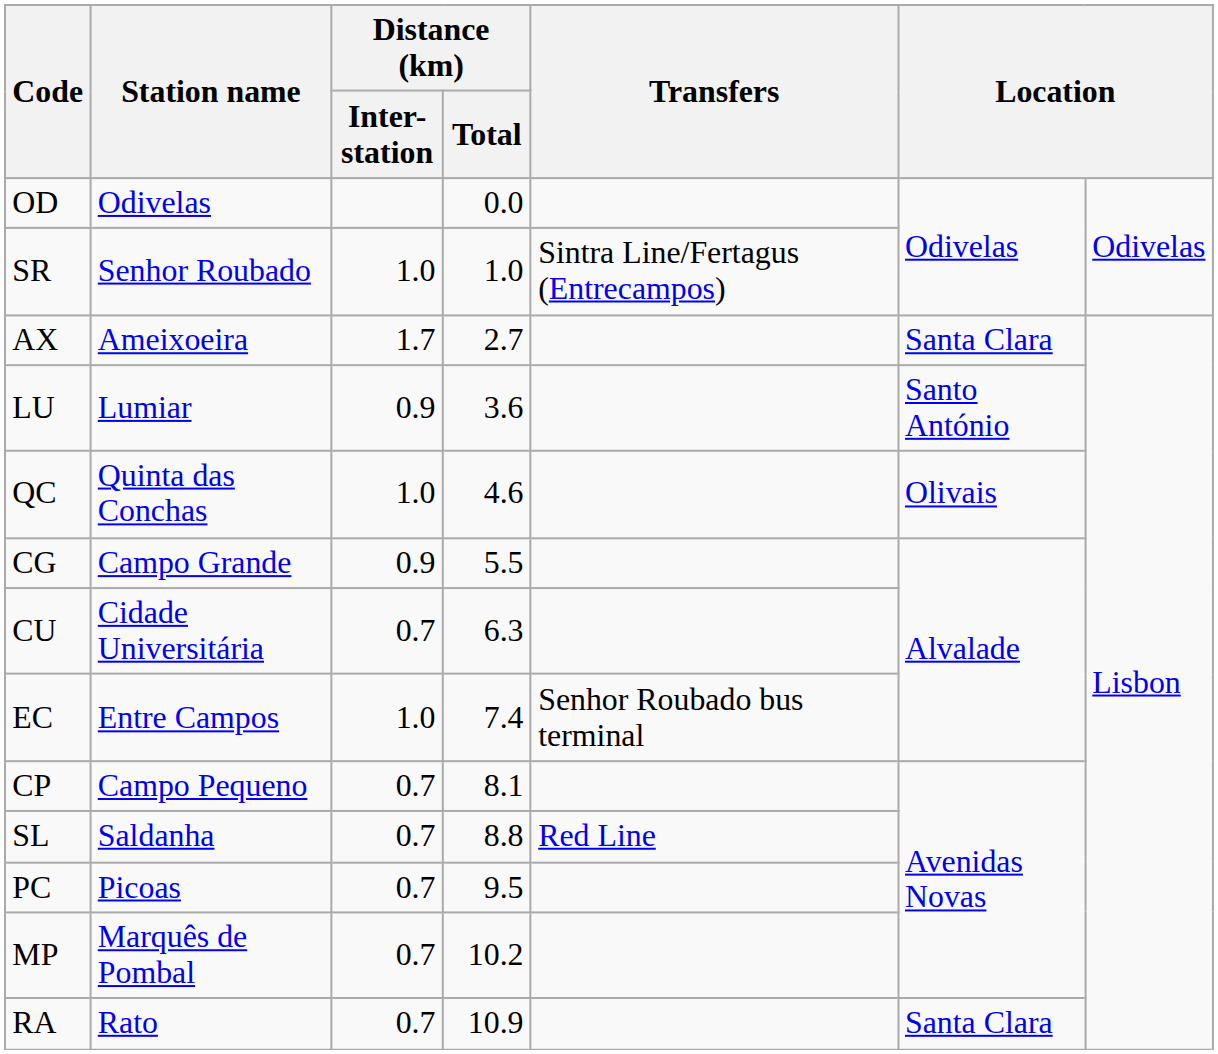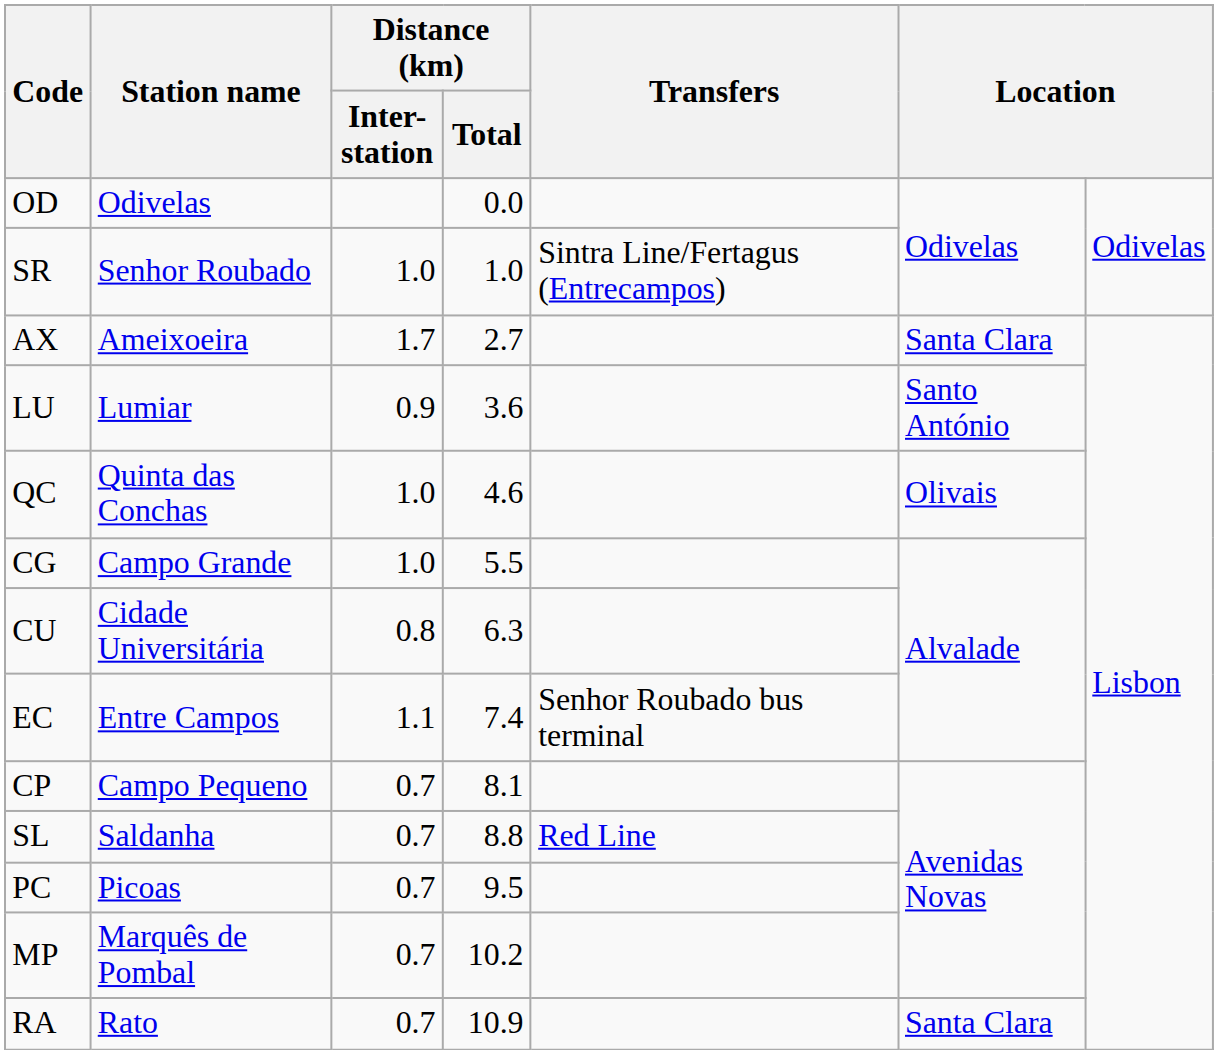 <table class=wikitable>
 <tr>
 <th rowspan=2>Code</th>
 <th rowspan=2>Station name</th>
 <th colspan="2">Distance (km)</th>
 <th rowspan="2">Transfers</th>
 <th rowspan=2 colspan="2">Location</th>
 </tr>
 <tr>
 <th>Inter-<br>station</th>
 <th>Total</th>
 </tr>
 <tr>
 <td>OD</td>
 <td><a href='#'>Odivelas</a> </td>
 <td></td>
 <td align=right>0.0</td>
 <td></td>
 <td rowspan="2"><a href='#'>Odivelas</a></td>
 <td rowspan="2"><a href='#'>Odivelas</a></td>
 </tr>
 <tr>
 <td>SR</td>
 <td><a href='#'>Senhor Roubado</a> </td>
 <td align=right>1.0</td>
 <td align=right>1.0</td>
 <td> Sintra Line/Fertagus (<a href='#'>Entrecampos</a>)</td>
 </tr>
 <tr>
 <td>AX</td>
 <td><a href='#'>Ameixoeira</a> </td>
 <td align=right>1.7</td>
 <td align=right>2.7</td>
 <td></td>
 <td><a href='#'>Santa Clara</a></td>
 <td rowspan="11"><a href='#'>Lisbon</a></td>
 </tr>
 <tr>
 <td>LU</td>
 <td><a href='#'>Lumiar</a> </td>
 <td align=right>0.9</td>
 <td align=right>3.6</td>
 <td></td>
 <td><a href='#'>Santo António</a></td>
 </tr>
 <tr>
 <td>QC</td>
 <td><a href='#'>Quinta das Conchas</a> </td>
 <td align=right>1.0</td>
 <td align=right>4.6</td>
 <td></td>
 <td><a href='#'>Olivais</a></td>
 </tr>
 <tr>
 <td>CG</td>
 <td><a href='#'>Campo Grande</a> </td>
-<td align=right>0.9</td>
+<td align=right>1.0</td>
 <td align=right>5.5</td>
 <td></td>
 <td rowspan="3"><a href='#'>Alvalade</a></td>
 </tr>
 <tr>
 <td>CU</td>
 <td><a href='#'>Cidade Universitária</a></td>
-<td align=right>0.7</td>
+<td align=right>0.8</td>
 <td align=right>6.3</td>
 <td></td>
 </tr>
 <tr>
 <td>EC</td>
 <td><a href='#'>Entre Campos</a></td>
-<td align=right>1.0</td>
+<td align=right>1.1</td>
 <td align=right>7.4</td>
 <td> Senhor Roubado bus terminal</td>
 </tr>
 <tr>
 <td>CP</td>
 <td><a href='#'>Campo Pequeno</a></td>
 <td align=right>0.7</td>
 <td align=right>8.1</td>
 <td></td>
 <td rowspan="4"><a href='#'>Avenidas Novas</a></td>
 </tr>
 <tr>
 <td>SL</td>
 <td><a href='#'>Saldanha</a> </td>
 <td align=right>0.7</td>
 <td align=right>8.8</td>
 <td><a href='#'>Red Line</a></td>
 </tr>
 <tr>
 <td>PC</td>
 <td><a href='#'>Picoas</a></td>
 <td align=right>0.7</td>
 <td align=right>9.5</td>
 <td></td>
 </tr>
 <tr>
 <td>MP</td>
 <td><a href='#'>Marquês de Pombal</a> </td>
 <td align=right>0.7</td>
 <td align=right>10.2</td>
 <td></td>
 </tr>
 <tr>
 <td>RA</td>
 <td><a href='#'>Rato</a> </td>
 <td align=right>0.7</td>
 <td align=right>10.9</td>
 <td></td>
 <td><a href='#'>Santa Clara</a></td>
 </tr>
 </table>
